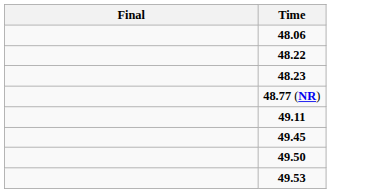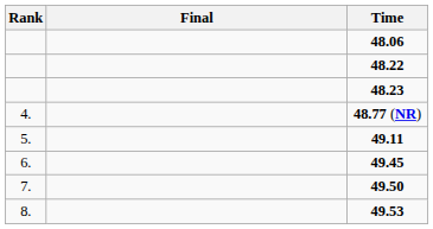 <table class="wikitable" style="border-collapse: collapse; font-size: 90%;">
 <tr>
+<th>Rank</th>
 <th style="width: 20em">Final</th>
 <th style="width: 5em">Time</th>
 </tr>
 <tr>
+<td align="center"></td>
 <td></td>
 <td align="center"><strong>48.06</strong></td>
 </tr>
 <tr>
+<td align="center"></td>
 <td></td>
 <td align="center"><strong>48.22</strong></td>
 </tr>
 <tr>
+<td align="center"></td>
 <td></td>
 <td align="center"><strong>48.23</strong></td>
 </tr>
 <tr>
+<td align="center">4.</td>
 <td></td>
 <td align="center"><strong>48.77</strong> (<strong><a href='#'>NR</a></strong>)</td>
 </tr>
 <tr>
+<td align="center">5.</td>
 <td></td>
 <td align="center"><strong>49.11</strong></td>
 </tr>
 <tr>
+<td align="center">6.</td>
 <td></td>
 <td align="center"><strong>49.45</strong></td>
 </tr>
 <tr>
+<td align="center">7.</td>
 <td></td>
 <td align="center"><strong>49.50</strong></td>
 </tr>
 <tr>
+<td align="center">8.</td>
 <td></td>
 <td align="center"><strong>49.53</strong></td>
 </tr>
 </table>
